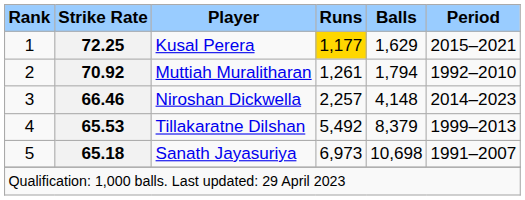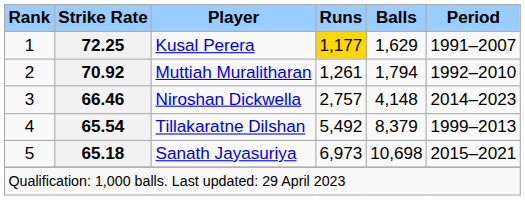 <table class="wikitable plainrowheaders sortable">
 <tr>
 <th scope=col style="background:#9cf;">Rank</th>
 <th scope=col style="background:#9cf;">Strike Rate</th>
 <th scope=col style="background:#9cf;">Player</th>
 <th scope=col style="background:#9cf;">Runs</th>
 <th scope=col style="background:#9cf;">Balls</th>
 <th scope=col style="background:#9cf;">Period</th>
 </tr>
 <tr>
 <td style="text-align:center">1</td>
 <th scope=row style="text-align:center;">72.25</th>
 <td><a href='#'>Kusal Perera</a></td>
 <td style="background: gold; text-align:center">1,177</td>
 <td style="text-align:center">1,629</td>
-<td>2015–2021</td>
+<td>1991–2007</td>
 </tr>
 <tr>
 <td style="text-align:center">2</td>
 <th scope=row style=text-align:center;>70.92</th>
 <td><a href='#'>Muttiah Muralitharan</a></td>
 <td style="text-align:center">1,261</td>
 <td style="text-align:center">1,794</td>
 <td>1992–2010</td>
 </tr>
 <tr>
 <td style="text-align:center">3</td>
 <th scope=row style=text-align:center;>66.46</th>
 <td><a href='#'>Niroshan Dickwella</a></td>
-<td style="text-align:center">2,257</td>
+<td style="text-align:center">2,757</td>
 <td style="text-align:center">4,148</td>
 <td>2014–2023</td>
 </tr>
 <tr>
 <td style="text-align:center">4</td>
-<th scope=row style=text-align:center;>65.53</th>
+<th scope=row style=text-align:center;>65.54</th>
 <td><a href='#'>Tillakaratne Dilshan</a></td>
 <td style="text-align:center">5,492</td>
 <td style="text-align:center">8,379</td>
 <td>1999–2013</td>
 </tr>
 <tr>
 <td style="text-align:center">5</td>
 <th scope=row style=text-align:center;>65.18</th>
 <td><a href='#'>Sanath Jayasuriya</a></td>
 <td style="text-align:center">6,973</td>
 <td style="text-align:center">10,698</td>
-<td>1991–2007</td>
+<td>2015–2021</td>
 </tr>
 <tr>
 </tr>
 <tr class=sortbottom>
 <td colspan=6><small>Qualification: 1,000 balls. Last updated: 29 April 2023</small></td>
 </tr>
 </table>
